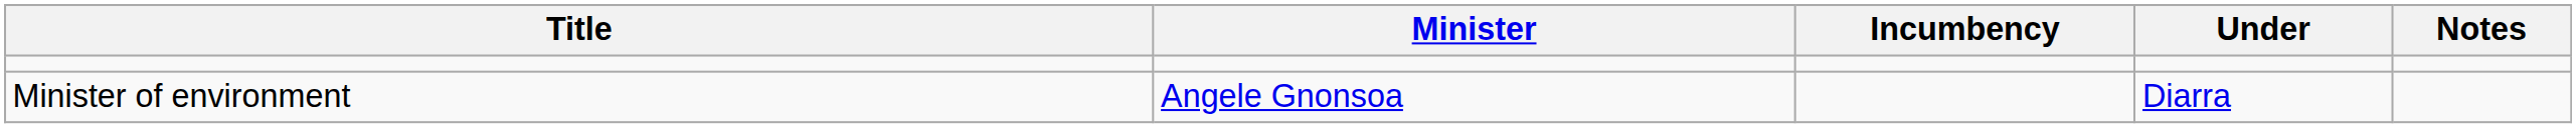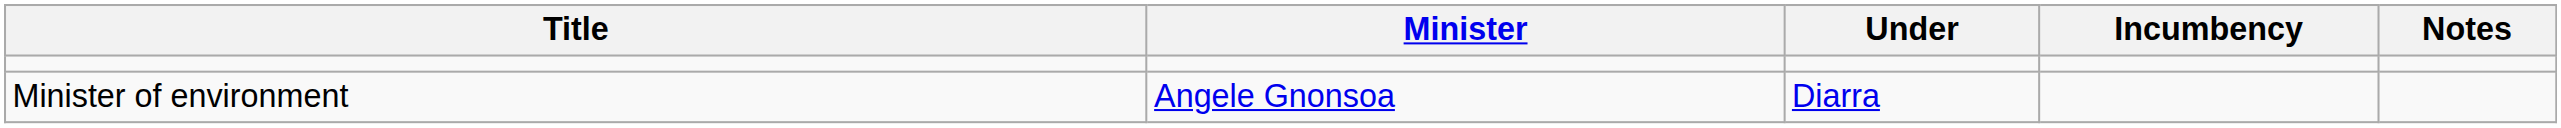 <table class="wikitable" style="width:100%;">
 <tr>
 <th>Title</th>
 <th style="width:25%;"><a href='#'>Minister</a></th>
+<th style="width:10%;">Under</th>
 <th style="width:160px;">Incumbency</th>
-<th style="width:10%;">Under</th>
 <th style="width:7%;">Notes</th>
 </tr>
 <tr>
 <td></td>
 <td></td>
 <td></td>
 <td></td>
 <td></td>
 </tr>
 <tr>
 <td>Minister of environment</td>
 <td><a href='#'>Angele Gnonsoa</a></td>
+<td><a href='#'>Diarra</a></td>
 <td></td>
-<td><a href='#'>Diarra</a></td>
 <td></td>
 </tr>
 </table>
